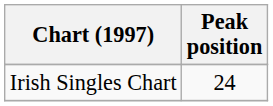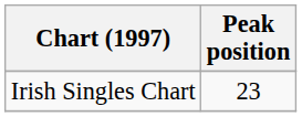 <table class="wikitable sortable">
 <tr>
 <th align="left">Chart (1997)</th>
 <th style="text-align:center;">Peak<br>position</th>
 </tr>
 <tr>
 </tr>
 <tr>
 <td align="left">Irish Singles Chart</td>
-<td style="text-align:center;">24</td>
+<td style="text-align:center;">23</td>
 </tr>
 <tr>
 </tr>
 </table>
